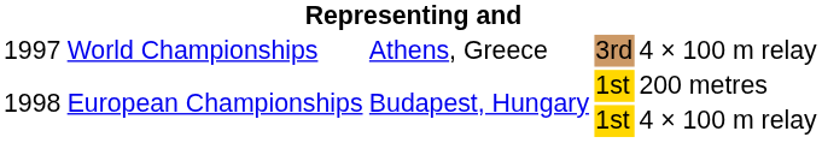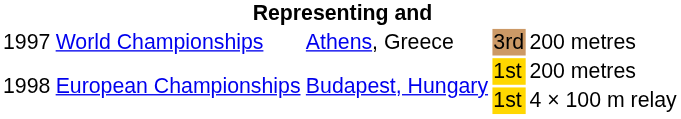 <table>
 <tr>
 <th colspan="6">Representing  and </th>
 </tr>
 <tr>
 <td>1997</td>
 <td><a href='#'>World Championships</a></td>
 <td><a href='#'>Athens</a>, Greece</td>
 <td bgcolor="CC9966">3rd</td>
-<td>4 × 100 m relay</td>
+<td>200 metres</td>
 <td></td>
 </tr>
 <tr>
 <td rowspan=2>1998</td>
 <td rowspan=2><a href='#'>European Championships</a></td>
 <td rowspan=2><a href='#'>Budapest, Hungary</a></td>
 <td bgcolor="gold">1st</td>
 <td>200 metres</td>
 <td></td>
 </tr>
 <tr>
 <td bgcolor="gold">1st</td>
 <td>4 × 100 m relay</td>
 <td></td>
 </tr>
 </table>
